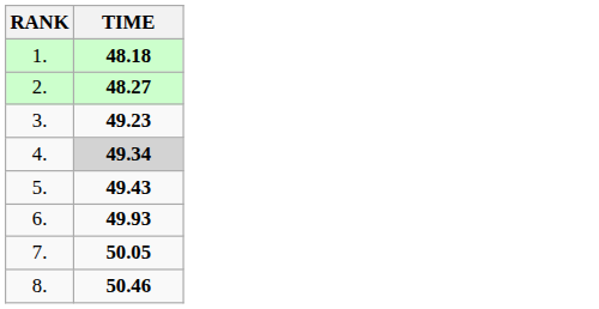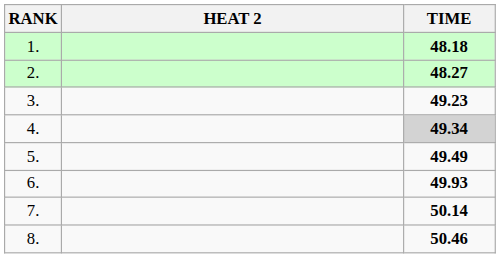 <table class="wikitable" style="border-collapse: collapse; font-size: 90%;">
 <tr>
 <th>RANK</th>
+<th style="width: 20em">HEAT 2</th>
 <th style="width: 5em">TIME</th>
 </tr>
 <tr style="background:#ccffcc;">
 <td align="center">1.</td>
+<td></td>
 <td align="center"><strong>48.18</strong></td>
 </tr>
 <tr style="background:#ccffcc;">
 <td align="center">2.</td>
+<td></td>
 <td align="center"><strong>48.27</strong></td>
 </tr>
 <tr>
 <td align="center">3.</td>
+<td></td>
 <td align="center"><strong>49.23</strong></td>
 </tr>
 <tr>
 <td align="center">4.</td>
+<td></td>
 <td align="center" style="background: lightgrey;"><strong>49.34</strong></td>
 </tr>
 <tr>
 <td align="center">5.</td>
-<td align="center"><strong>49.43</strong></td>
+<td></td>
+<td align="center"><strong>49.49</strong></td>
 </tr>
 <tr>
 <td align="center">6.</td>
+<td></td>
 <td align="center"><strong>49.93</strong></td>
 </tr>
 <tr>
 <td align="center">7.</td>
-<td align="center"><strong>50.05</strong></td>
+<td></td>
+<td align="center"><strong>50.14</strong></td>
 </tr>
 <tr>
 <td align="center">8.</td>
+<td></td>
 <td align="center"><strong>50.46</strong></td>
 </tr>
 </table>
